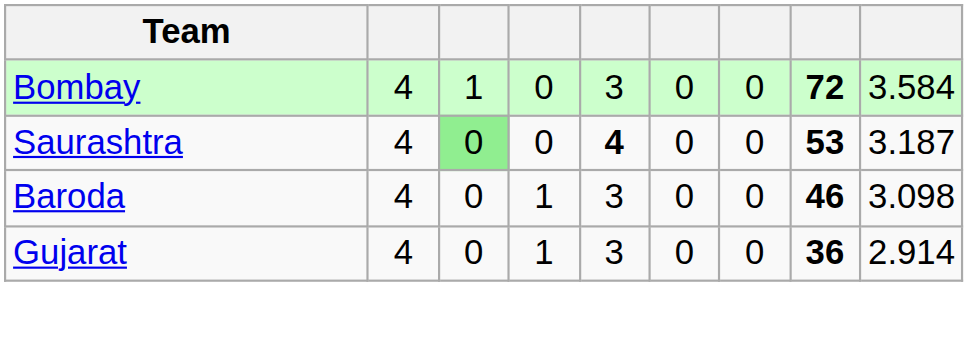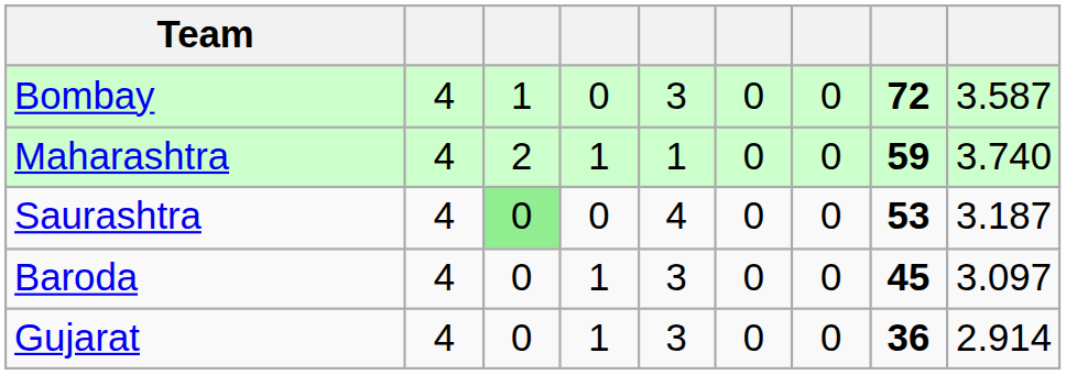 <table class="wikitable" style="text-align:center">
 <tr>
 <th style="width:160px">Team</th>
 <th style="width:25px"></th>
 <th style="width:25px"></th>
 <th style="width:25px"></th>
 <th style="width:25px"></th>
 <th style="width:25px"></th>
 <th style="width:25px"></th>
 <th style="width:25px"></th>
 <th style="width:25px;"></th>
 </tr>
 <tr style="background:#cfc;">
 <td style="text-align:left"><a href='#'>Bombay</a></td>
 <td>4</td>
 <td>1</td>
 <td>0</td>
 <td>3</td>
 <td>0</td>
 <td>0</td>
 <td><strong>72</strong></td>
-<td>3.584</td>
+<td>3.587</td>
+</tr>
+<tr style="background:#cfc;">
+<td style="text-align:left"><a href='#'>Maharashtra</a></td>
+<td>4</td>
+<td>2</td>
+<td>1</td>
+<td>1</td>
+<td>0</td>
+<td>0</td>
+<td><strong>59</strong></td>
+<td>3.740</td>
 </tr>
 <tr>
 <td style="text-align:left"><a href='#'>Saurashtra</a></td>
 <td>4</td>
 <td style="background: lightgreen;">0</td>
 <td>0</td>
-<td><strong>4</strong></td>
+<td>4</td>
 <td>0</td>
 <td>0</td>
 <td><strong>53</strong></td>
 <td>3.187</td>
 </tr>
 <tr>
 <td style="text-align:left"><a href='#'>Baroda</a></td>
 <td>4</td>
 <td>0</td>
 <td>1</td>
 <td>3</td>
 <td>0</td>
 <td>0</td>
-<td><strong>46</strong></td>
-<td>3.098</td>
+<td><strong>45</strong></td>
+<td>3.097</td>
 </tr>
 <tr>
 <td style="text-align:left"><a href='#'>Gujarat</a></td>
 <td>4</td>
 <td>0</td>
 <td>1</td>
 <td>3</td>
 <td>0</td>
 <td>0</td>
 <td><strong>36</strong></td>
 <td>2.914</td>
 </tr>
 </table>
